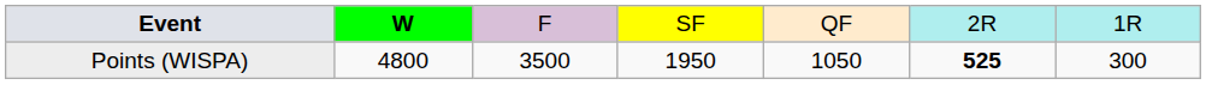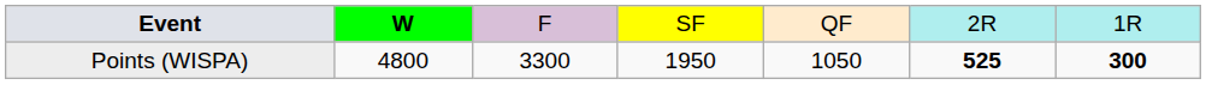 <table class=wikitable style=font-size:90%;text-align:center>
 <tr>
 <td width=200 colspan=1 bgcolor=#dfe2e9><strong>Event</strong></td>
 <td width=80 bgcolor=lime><strong>W</strong></td>
 <td width=85 bgcolor=#D8BFD8>F</td>
 <td width=85 bgcolor=#FFFF00>SF</td>
 <td width=85 bgcolor=#ffebcd>QF</td>
 <td width=85 bgcolor=#afeeee>2R</td>
 <td width=85 bgcolor=#afeeee>1R</td>
 </tr>
 <tr>
 <td bgcolor=#EDEDED>Points (WISPA)</td>
 <td>4800</td>
-<td>3500</td>
+<td>3300</td>
 <td>1950</td>
 <td>1050</td>
 <td><strong>525</strong></td>
-<td>300</td>
+<td><strong>300</strong></td>
 </tr>
 </table>
